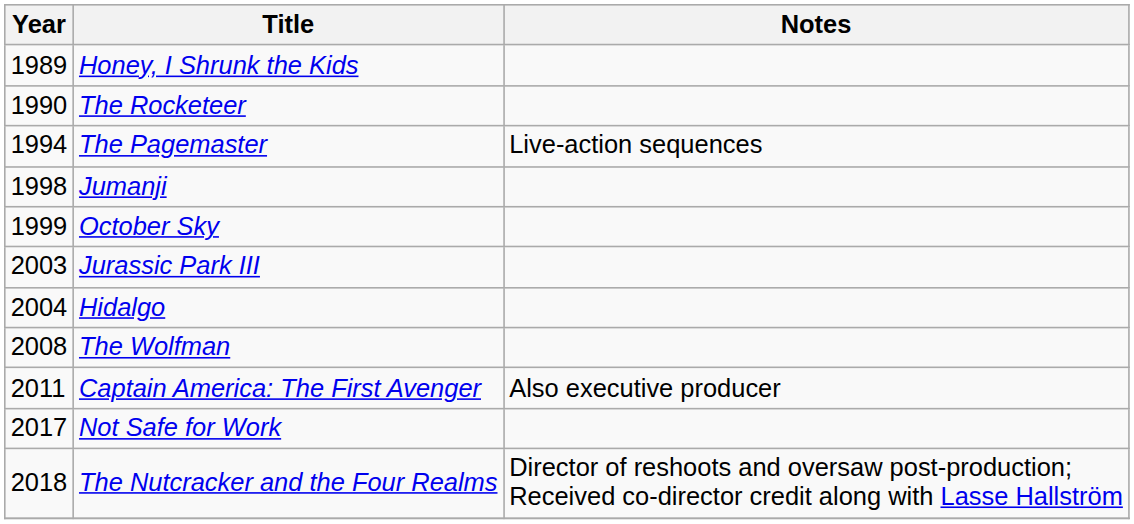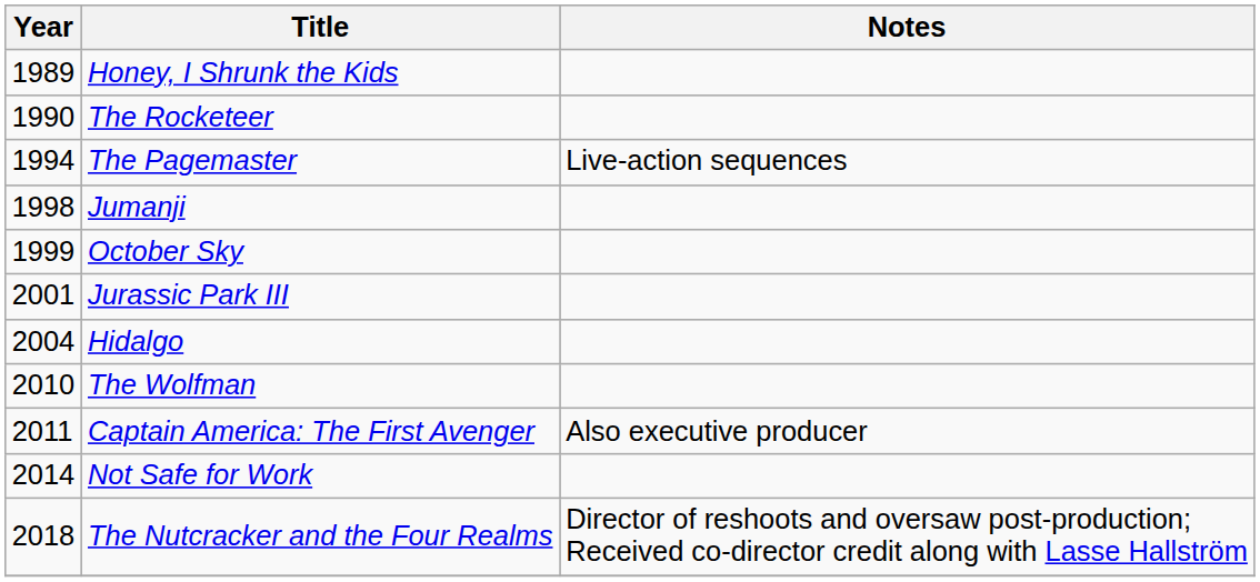 <table class="wikitable">
 <tr>
 <th>Year</th>
 <th>Title</th>
 <th>Notes</th>
 </tr>
 <tr>
 <td>1989</td>
 <td><em><a href='#'>Honey, I Shrunk the Kids</a></em></td>
 <td></td>
 </tr>
 <tr>
 <td>1990</td>
 <td><em><a href='#'>The Rocketeer</a></em></td>
 <td></td>
 </tr>
 <tr>
 <td>1994</td>
 <td><em><a href='#'>The Pagemaster</a></em></td>
 <td>Live-action sequences</td>
 </tr>
 <tr>
 <td>1998</td>
 <td><em><a href='#'>Jumanji</a></em></td>
 <td></td>
 </tr>
 <tr>
 <td>1999</td>
 <td><em><a href='#'>October Sky</a></em></td>
 <td></td>
 </tr>
 <tr>
-<td>2003</td>
+<td>2001</td>
 <td><em><a href='#'>Jurassic Park III</a></em></td>
 <td></td>
 </tr>
 <tr>
 <td>2004</td>
 <td><em><a href='#'>Hidalgo</a></em></td>
 <td></td>
 </tr>
 <tr>
-<td>2008</td>
+<td>2010</td>
 <td><em><a href='#'>The Wolfman</a></em></td>
 <td></td>
 </tr>
 <tr>
 <td>2011</td>
 <td><em><a href='#'>Captain America: The First Avenger</a></em></td>
 <td>Also executive producer</td>
 </tr>
 <tr>
-<td>2017</td>
+<td>2014</td>
 <td><em><a href='#'>Not Safe for Work</a></em></td>
 <td></td>
 </tr>
 <tr>
 <td>2018</td>
 <td><em><a href='#'>The Nutcracker and the Four Realms</a></em></td>
 <td>Director of reshoots and oversaw post-production;<br>Received co-director credit along with <a href='#'>Lasse Hallström</a></td>
 </tr>
 <tr>
 </tr>
 </table>
